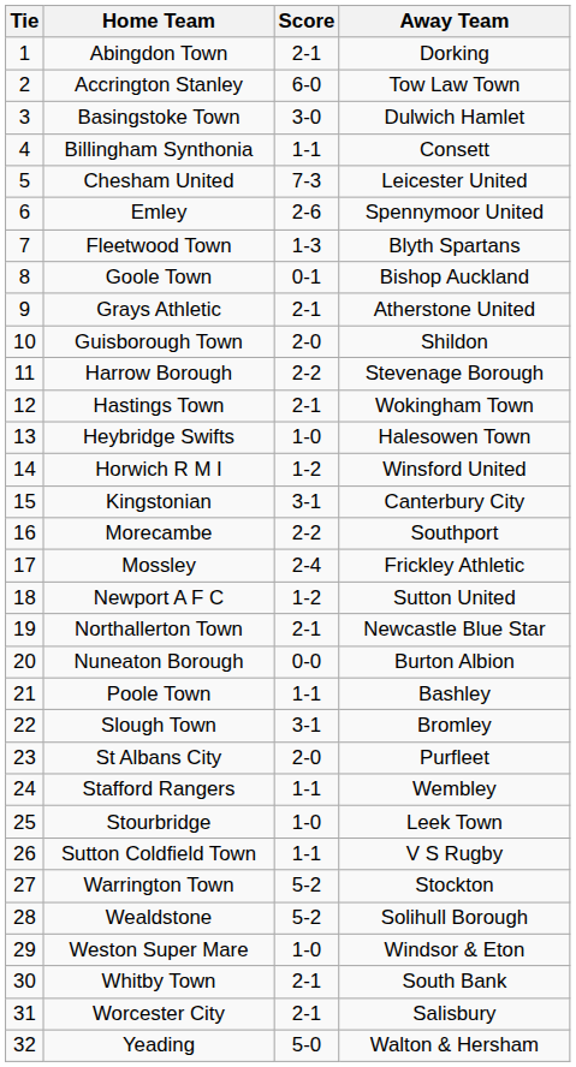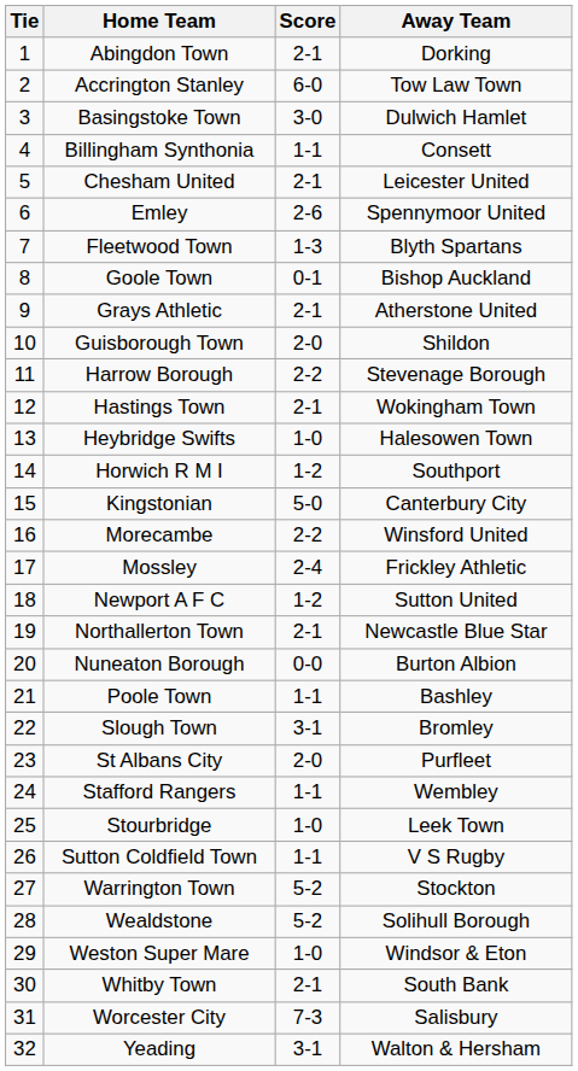 <table class="wikitable" style="text-align:center;">
 <tr>
 <th width=20>Tie</th>
 <th width=175>Home Team</th>
 <th width=20>Score</th>
 <th width=175>Away Team</th>
 </tr>
 <tr>
 <td>1</td>
 <td>Abingdon Town</td>
 <td>2-1</td>
 <td>Dorking</td>
 </tr>
 <tr>
 <td>2</td>
 <td>Accrington Stanley</td>
 <td>6-0</td>
 <td>Tow Law Town</td>
 </tr>
 <tr>
 <td>3</td>
 <td>Basingstoke Town</td>
 <td>3-0</td>
 <td>Dulwich Hamlet</td>
 </tr>
 <tr>
 <td>4</td>
 <td>Billingham Synthonia</td>
 <td>1-1</td>
 <td>Consett</td>
 </tr>
 <tr>
 <td>5</td>
 <td>Chesham United</td>
-<td>7-3</td>
+<td>2-1</td>
 <td>Leicester United</td>
 </tr>
 <tr>
 <td>6</td>
 <td>Emley</td>
 <td>2-6</td>
 <td>Spennymoor United</td>
 </tr>
 <tr>
 <td>7</td>
 <td>Fleetwood Town</td>
 <td>1-3</td>
 <td>Blyth Spartans</td>
 </tr>
 <tr>
 <td>8</td>
 <td>Goole Town</td>
 <td>0-1</td>
 <td>Bishop Auckland</td>
 </tr>
 <tr>
 <td>9</td>
 <td>Grays Athletic</td>
 <td>2-1</td>
 <td>Atherstone United</td>
 </tr>
 <tr>
 <td>10</td>
 <td>Guisborough Town</td>
 <td>2-0</td>
 <td>Shildon</td>
 </tr>
 <tr>
 <td>11</td>
 <td>Harrow Borough</td>
 <td>2-2</td>
 <td>Stevenage Borough</td>
 </tr>
 <tr>
 <td>12</td>
 <td>Hastings Town</td>
 <td>2-1</td>
 <td>Wokingham Town</td>
 </tr>
 <tr>
 <td>13</td>
 <td>Heybridge Swifts</td>
 <td>1-0</td>
 <td>Halesowen Town</td>
 </tr>
 <tr>
 <td>14</td>
 <td>Horwich R M I</td>
 <td>1-2</td>
-<td>Winsford United</td>
+<td>Southport</td>
 </tr>
 <tr>
 <td>15</td>
 <td>Kingstonian</td>
-<td>3-1</td>
+<td>5-0</td>
 <td>Canterbury City</td>
 </tr>
 <tr>
 <td>16</td>
 <td>Morecambe</td>
 <td>2-2</td>
-<td>Southport</td>
+<td>Winsford United</td>
 </tr>
 <tr>
 <td>17</td>
 <td>Mossley</td>
 <td>2-4</td>
 <td>Frickley Athletic</td>
 </tr>
 <tr>
 <td>18</td>
 <td>Newport A F C</td>
 <td>1-2</td>
 <td>Sutton United</td>
 </tr>
 <tr>
 <td>19</td>
 <td>Northallerton Town</td>
 <td>2-1</td>
 <td>Newcastle Blue Star</td>
 </tr>
 <tr>
 <td>20</td>
 <td>Nuneaton Borough</td>
 <td>0-0</td>
 <td>Burton Albion</td>
 </tr>
 <tr>
 <td>21</td>
 <td>Poole Town</td>
 <td>1-1</td>
 <td>Bashley</td>
 </tr>
 <tr>
 <td>22</td>
 <td>Slough Town</td>
 <td>3-1</td>
 <td>Bromley</td>
 </tr>
 <tr>
 <td>23</td>
 <td>St Albans City</td>
 <td>2-0</td>
 <td>Purfleet</td>
 </tr>
 <tr>
 <td>24</td>
 <td>Stafford Rangers</td>
 <td>1-1</td>
 <td>Wembley</td>
 </tr>
 <tr>
 <td>25</td>
 <td>Stourbridge</td>
 <td>1-0</td>
 <td>Leek Town</td>
 </tr>
 <tr>
 <td>26</td>
 <td>Sutton Coldfield Town</td>
 <td>1-1</td>
 <td>V S Rugby</td>
 </tr>
 <tr>
 <td>27</td>
 <td>Warrington Town</td>
 <td>5-2</td>
 <td>Stockton</td>
 </tr>
 <tr>
 <td>28</td>
 <td>Wealdstone</td>
 <td>5-2</td>
 <td>Solihull Borough</td>
 </tr>
 <tr>
 <td>29</td>
 <td>Weston Super Mare</td>
 <td>1-0</td>
 <td>Windsor & Eton</td>
 </tr>
 <tr>
 <td>30</td>
 <td>Whitby Town</td>
 <td>2-1</td>
 <td>South Bank</td>
 </tr>
 <tr>
 <td>31</td>
 <td>Worcester City</td>
-<td>2-1</td>
+<td>7-3</td>
 <td>Salisbury</td>
 </tr>
 <tr>
 <td>32</td>
 <td>Yeading</td>
-<td>5-0</td>
+<td>3-1</td>
 <td>Walton & Hersham</td>
 </tr>
 </table>
